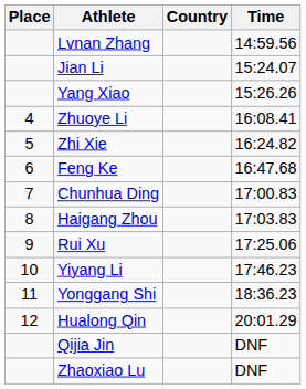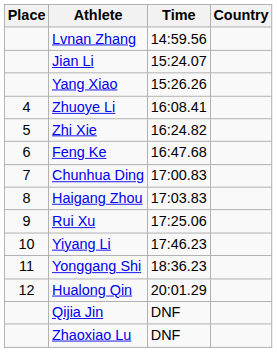 <table class="wikitable mw-datatable sortable">
 <tr>
 <th>Place</th>
 <th>Athlete</th>
+<th>Time</th>
 <th>Country</th>
-<th>Time</th>
 </tr>
 <tr>
 <td align=center></td>
 <td><a href='#'>Lvnan Zhang</a></td>
+<td>14:59.56</td>
 <td></td>
-<td>14:59.56</td>
 </tr>
 <tr>
 <td align=center></td>
 <td><a href='#'>Jian Li</a></td>
+<td>15:24.07</td>
 <td></td>
-<td>15:24.07</td>
 </tr>
 <tr>
 <td align=center></td>
 <td><a href='#'>Yang Xiao</a></td>
+<td>15:26.26</td>
 <td></td>
-<td>15:26.26</td>
 </tr>
 <tr>
 <td align=center>4</td>
 <td><a href='#'>Zhuoye Li</a></td>
+<td>16:08.41</td>
 <td></td>
-<td>16:08.41</td>
 </tr>
 <tr>
 <td align=center>5</td>
 <td><a href='#'>Zhi Xie</a></td>
+<td>16:24.82</td>
 <td></td>
-<td>16:24.82</td>
 </tr>
 <tr>
 <td align=center>6</td>
 <td><a href='#'>Feng Ke</a></td>
+<td>16:47.68</td>
 <td></td>
-<td>16:47.68</td>
 </tr>
 <tr>
 <td align=center>7</td>
 <td><a href='#'>Chunhua Ding</a></td>
+<td>17:00.83</td>
 <td></td>
-<td>17:00.83</td>
 </tr>
 <tr>
 <td align=center>8</td>
 <td><a href='#'>Haigang Zhou</a></td>
+<td>17:03.83</td>
 <td></td>
-<td>17:03.83</td>
 </tr>
 <tr>
 <td align=center>9</td>
 <td><a href='#'>Rui Xu</a></td>
+<td>17:25.06</td>
 <td></td>
-<td>17:25.06</td>
 </tr>
 <tr>
 <td align=center>10</td>
 <td><a href='#'>Yiyang Li</a></td>
+<td>17:46.23</td>
 <td></td>
-<td>17:46.23</td>
 </tr>
 <tr>
 <td align=center>11</td>
 <td><a href='#'>Yonggang Shi</a></td>
+<td>18:36.23</td>
 <td></td>
-<td>18:36.23</td>
 </tr>
 <tr>
 <td align=center>12</td>
 <td><a href='#'>Hualong Qin</a></td>
+<td>20:01.29</td>
 <td></td>
-<td>20:01.29</td>
 </tr>
 <tr>
 <td align=center></td>
 <td><a href='#'>Qijia Jin</a></td>
+<td>DNF</td>
 <td></td>
-<td>DNF</td>
 </tr>
 <tr>
 <td align=center></td>
 <td><a href='#'>Zhaoxiao Lu</a></td>
+<td>DNF</td>
 <td></td>
-<td>DNF</td>
 </tr>
 </table>
